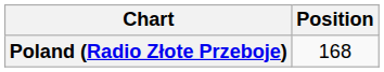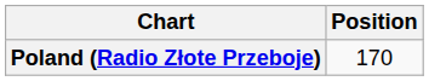 <table class="wikitable plainrowheaders">
 <tr>
 <th scope="col">Chart</th>
 <th scope="col">Position</th>
 </tr>
 <tr>
 <th scope="row">Poland (<a href='#'>Radio Złote Przeboje</a>)</th>
-<td align="center">168</td>
+<td align="center">170</td>
 </tr>
 </table>
